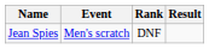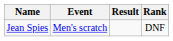 <table class="wikitable sortable">
 <tr>
 <th>Name</th>
 <th>Event</th>
+<th>Result</th>
 <th>Rank</th>
-<th>Result</th>
 </tr>
 <tr>
 <td><a href='#'>Jean Spies</a></td>
 <td><a href='#'>Men's scratch</a></td>
+<td></td>
 <td align=center>DNF</td>
-<td></td>
 </tr>
 </table>
